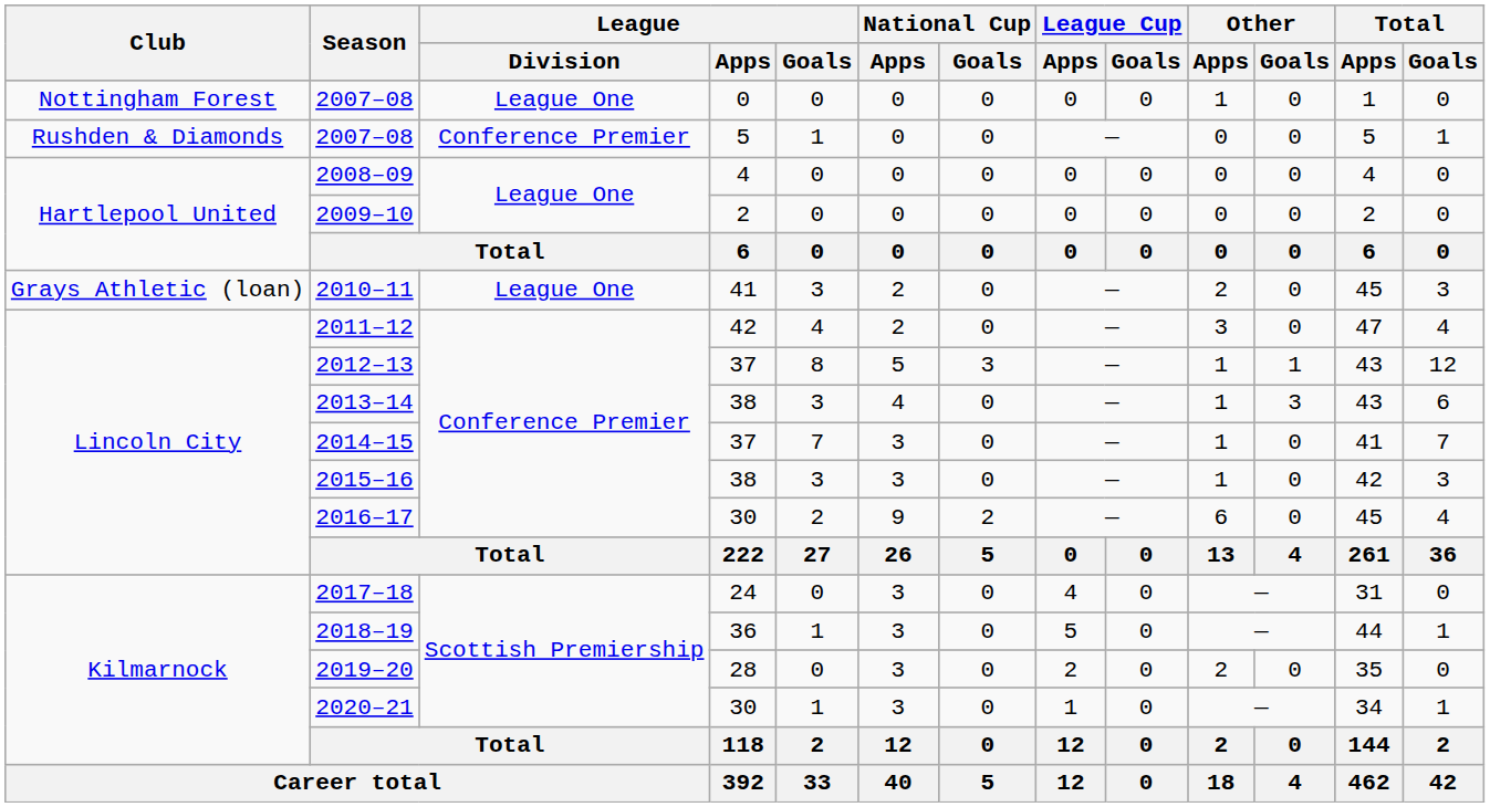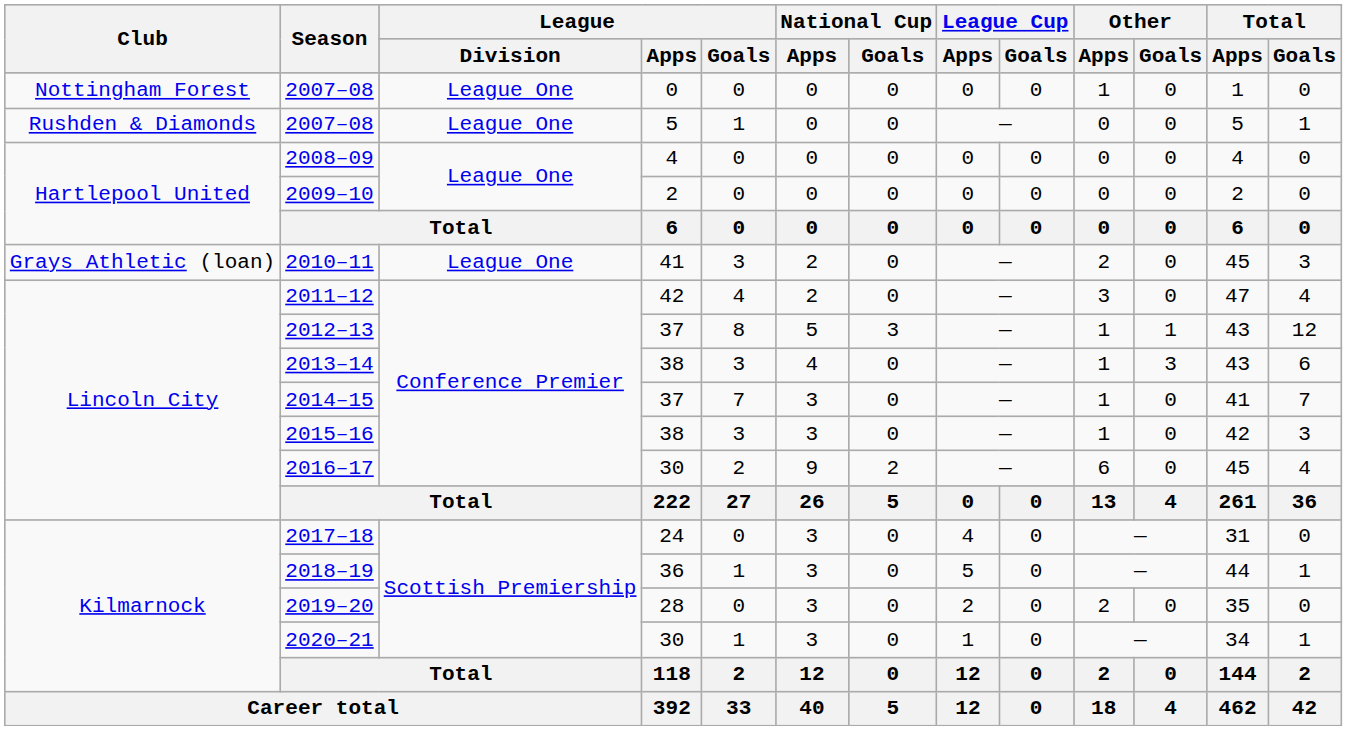 <table class="wikitable" style="text-align:center">
 <tr>
 <th rowspan="2">Club</th>
 <th rowspan="2">Season</th>
 <th colspan="3">League</th>
 <th colspan="2">National Cup</th>
 <th colspan="2"><a href='#'>League Cup</a></th>
 <th colspan="2">Other</th>
 <th colspan="2">Total</th>
 </tr>
 <tr>
 <th>Division</th>
 <th>Apps</th>
 <th>Goals</th>
 <th>Apps</th>
 <th>Goals</th>
 <th>Apps</th>
 <th>Goals</th>
 <th>Apps</th>
 <th>Goals</th>
 <th>Apps</th>
 <th>Goals</th>
 </tr>
 <tr>
 <td><a href='#'>Nottingham Forest</a></td>
 <td><a href='#'>2007–08</a></td>
 <td><a href='#'>League One</a></td>
 <td>0</td>
 <td>0</td>
 <td>0</td>
 <td>0</td>
 <td>0</td>
 <td>0</td>
 <td>1</td>
 <td>0</td>
 <td>1</td>
 <td>0</td>
 </tr>
 <tr>
 <td><a href='#'>Rushden & Diamonds</a></td>
 <td><a href='#'>2007–08</a></td>
-<td><a href='#'>Conference Premier</a></td>
+<td><a href='#'>League One</a></td>
 <td>5</td>
 <td>1</td>
 <td>0</td>
 <td>0</td>
 <td colspan="2">—</td>
 <td>0</td>
 <td>0</td>
 <td>5</td>
 <td>1</td>
 </tr>
 <tr>
 <td rowspan="3"><a href='#'>Hartlepool United</a></td>
 <td><a href='#'>2008–09</a></td>
 <td rowspan="2"><a href='#'>League One</a></td>
 <td>4</td>
 <td>0</td>
 <td>0</td>
 <td>0</td>
 <td>0</td>
 <td>0</td>
 <td>0</td>
 <td>0</td>
 <td>4</td>
 <td>0</td>
 </tr>
 <tr>
 <td><a href='#'>2009–10</a></td>
 <td>2</td>
 <td>0</td>
 <td>0</td>
 <td>0</td>
 <td>0</td>
 <td>0</td>
 <td>0</td>
 <td>0</td>
 <td>2</td>
 <td>0</td>
 </tr>
 <tr>
 <th colspan="2">Total</th>
 <th>6</th>
 <th>0</th>
 <th>0</th>
 <th>0</th>
 <th>0</th>
 <th>0</th>
 <th>0</th>
 <th>0</th>
 <th>6</th>
 <th>0</th>
 </tr>
 <tr>
 <td><a href='#'>Grays Athletic</a> (loan)</td>
 <td><a href='#'>2010–11</a></td>
 <td><a href='#'>League One</a></td>
 <td>41</td>
 <td>3</td>
 <td>2</td>
 <td>0</td>
 <td colspan="2">—</td>
 <td>2</td>
 <td>0</td>
 <td>45</td>
 <td>3</td>
 </tr>
 <tr>
 <td rowspan="7"><a href='#'>Lincoln City</a></td>
 <td><a href='#'>2011–12</a></td>
 <td rowspan="6"><a href='#'>Conference Premier</a></td>
 <td>42</td>
 <td>4</td>
 <td>2</td>
 <td>0</td>
 <td colspan="2">—</td>
 <td>3</td>
 <td>0</td>
 <td>47</td>
 <td>4</td>
 </tr>
 <tr>
 <td><a href='#'>2012–13</a></td>
 <td>37</td>
 <td>8</td>
 <td>5</td>
 <td>3</td>
 <td colspan="2">—</td>
 <td>1</td>
 <td>1</td>
 <td>43</td>
 <td>12</td>
 </tr>
 <tr>
 <td><a href='#'>2013–14</a></td>
 <td>38</td>
 <td>3</td>
 <td>4</td>
 <td>0</td>
 <td colspan="2">—</td>
 <td>1</td>
 <td>3</td>
 <td>43</td>
 <td>6</td>
 </tr>
 <tr>
 <td><a href='#'>2014–15</a></td>
 <td>37</td>
 <td>7</td>
 <td>3</td>
 <td>0</td>
 <td colspan="2">—</td>
 <td>1</td>
 <td>0</td>
 <td>41</td>
 <td>7</td>
 </tr>
 <tr>
 <td><a href='#'>2015–16</a></td>
 <td>38</td>
 <td>3</td>
 <td>3</td>
 <td>0</td>
 <td colspan="2">—</td>
 <td>1</td>
 <td>0</td>
 <td>42</td>
 <td>3</td>
 </tr>
 <tr>
 <td><a href='#'>2016–17</a></td>
 <td>30</td>
 <td>2</td>
 <td>9</td>
 <td>2</td>
 <td colspan="2">—</td>
 <td>6</td>
 <td>0</td>
 <td>45</td>
 <td>4</td>
 </tr>
 <tr>
 <th colspan="2">Total</th>
 <th>222</th>
 <th>27</th>
 <th>26</th>
 <th>5</th>
 <th>0</th>
 <th>0</th>
 <th>13</th>
 <th>4</th>
 <th>261</th>
 <th>36</th>
 </tr>
 <tr>
 <td rowspan=5><a href='#'>Kilmarnock</a></td>
 <td><a href='#'>2017–18</a></td>
 <td rowspan=4><a href='#'>Scottish Premiership</a></td>
 <td>24</td>
 <td>0</td>
 <td>3</td>
 <td>0</td>
 <td>4</td>
 <td>0</td>
 <td colspan="2">—</td>
 <td>31</td>
 <td>0</td>
 </tr>
 <tr>
 <td><a href='#'>2018–19</a></td>
 <td>36</td>
 <td>1</td>
 <td>3</td>
 <td>0</td>
 <td>5</td>
 <td>0</td>
 <td colspan="2">—</td>
 <td>44</td>
 <td>1</td>
 </tr>
 <tr>
 <td><a href='#'>2019–20</a></td>
 <td>28</td>
 <td>0</td>
 <td>3</td>
 <td>0</td>
 <td>2</td>
 <td>0</td>
 <td>2</td>
 <td>0</td>
 <td>35</td>
 <td>0</td>
 </tr>
 <tr>
 <td><a href='#'>2020–21</a></td>
 <td>30</td>
 <td>1</td>
 <td>3</td>
 <td>0</td>
 <td>1</td>
 <td>0</td>
 <td colspan=2>—</td>
 <td>34</td>
 <td>1</td>
 </tr>
 <tr>
 <th colspan=2>Total</th>
 <th>118</th>
 <th>2</th>
 <th>12</th>
 <th>0</th>
 <th>12</th>
 <th>0</th>
 <th>2</th>
 <th>0</th>
 <th>144</th>
 <th>2</th>
 </tr>
 <tr>
 <th colspan="3">Career total</th>
 <th>392</th>
 <th>33</th>
 <th>40</th>
 <th>5</th>
 <th>12</th>
 <th>0</th>
 <th>18</th>
 <th>4</th>
 <th>462</th>
 <th>42</th>
 </tr>
 </table>
